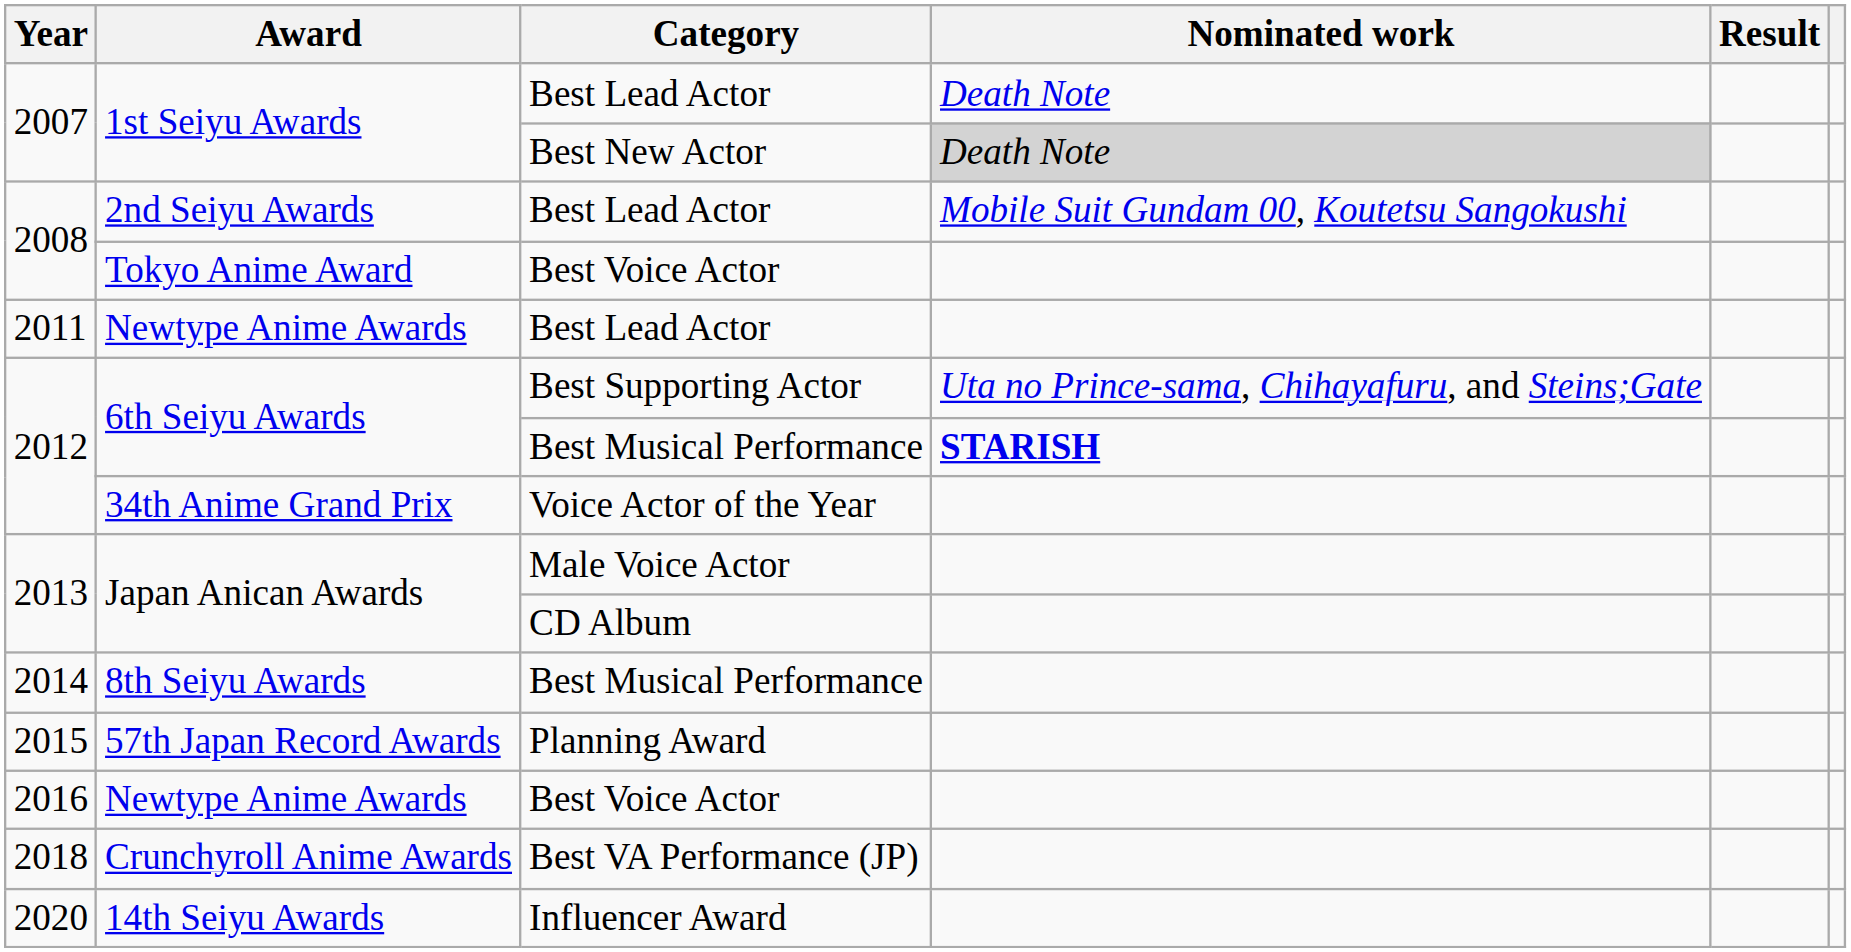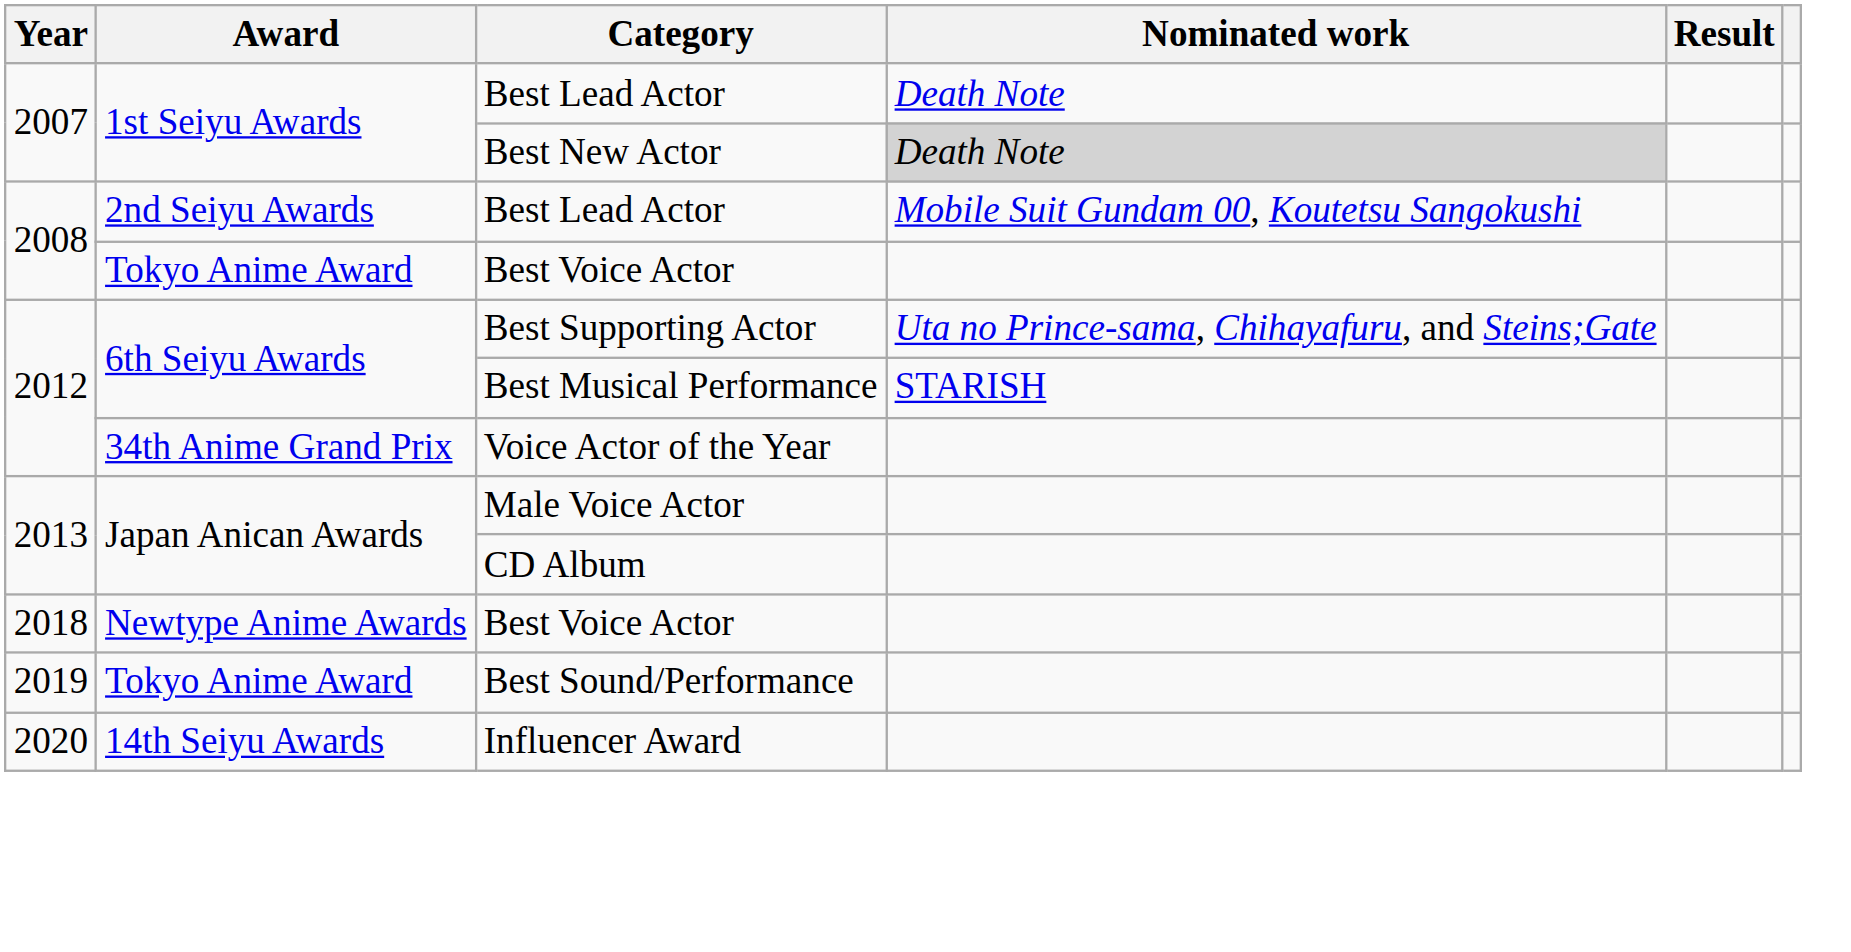 <table class="wikitable sortable">
 <tr>
 <th>Year</th>
 <th>Award</th>
 <th>Category</th>
 <th>Nominated work</th>
 <th>Result</th>
 <th class="unsortable"></th>
 </tr>
 <tr>
 <td rowspan="2">2007</td>
 <td rowspan="2"><a href='#'>1st Seiyu Awards</a></td>
 <td>Best Lead Actor</td>
 <td><em><a href='#'>Death Note</a></em></td>
 <td></td>
 <td></td>
 </tr>
 <tr>
 <td>Best New Actor</td>
 <td style="background: lightgrey;"><em>Death Note</em></td>
 <td></td>
 <td></td>
 </tr>
 <tr>
 <td rowspan="2">2008</td>
 <td><a href='#'>2nd Seiyu Awards</a></td>
 <td>Best Lead Actor</td>
 <td><em><a href='#'>Mobile Suit Gundam 00</a></em>, <em><a href='#'>Koutetsu Sangokushi</a></em></td>
 <td></td>
 <td></td>
 </tr>
 <tr>
 <td><a href='#'>Tokyo Anime Award</a></td>
 <td>Best Voice Actor</td>
 <td></td>
 <td></td>
 <td></td>
 </tr>
 <tr>
-<td>2011</td>
-<td><a href='#'>Newtype Anime Awards</a></td>
-<td>Best Lead Actor</td>
-<td></td>
-<td></td>
-<td></td>
-</tr>
-<tr>
 <td rowspan="3">2012</td>
 <td rowspan="2"><a href='#'>6th Seiyu Awards</a></td>
 <td>Best Supporting Actor</td>
 <td><em><a href='#'>Uta no Prince-sama</a></em>, <em><a href='#'>Chihayafuru</a></em>, and <em><a href='#'>Steins;Gate</a></em></td>
 <td></td>
 <td></td>
 </tr>
 <tr>
 <td>Best Musical Performance</td>
-<td><strong><a href='#'>STARISH</a><br></strong></td>
+<td><a href='#'>STARISH</a><br></td>
 <td></td>
 <td></td>
 </tr>
 <tr>
 <td><a href='#'>34th Anime Grand Prix</a></td>
 <td>Voice Actor of the Year</td>
 <td></td>
 <td></td>
 <td></td>
 </tr>
 <tr>
 <td rowspan="2">2013</td>
 <td rowspan="2">Japan Anican Awards</td>
 <td>Male Voice Actor</td>
 <td></td>
 <td></td>
 <td></td>
 </tr>
 <tr>
 <td>CD Album</td>
 <td></td>
 <td></td>
 <td></td>
 </tr>
 <tr>
-<td>2014</td>
-<td><a href='#'>8th Seiyu Awards</a></td>
-<td>Best Musical Performance</td>
-<td></td>
-<td></td>
-<td></td>
-</tr>
-<tr>
-<td>2015</td>
-<td><a href='#'>57th Japan Record Awards</a></td>
-<td>Planning Award</td>
-<td></td>
-<td></td>
-<td></td>
-</tr>
-<tr>
-<td>2016</td>
+<td>2018</td>
 <td><a href='#'>Newtype Anime Awards</a></td>
 <td>Best Voice Actor</td>
 <td></td>
 <td></td>
 <td></td>
 </tr>
 <tr>
-<td>2018</td>
-<td><a href='#'>Crunchyroll Anime Awards</a></td>
-<td>Best VA Performance (JP)</td>
+<td>2019</td>
+<td><a href='#'>Tokyo Anime Award</a></td>
+<td>Best Sound/Performance</td>
 <td></td>
 <td></td>
 <td></td>
 </tr>
 <tr>
 <td>2020</td>
 <td><a href='#'>14th Seiyu Awards</a></td>
 <td>Influencer Award</td>
 <td></td>
 <td></td>
 <td></td>
 </tr>
 </table>
